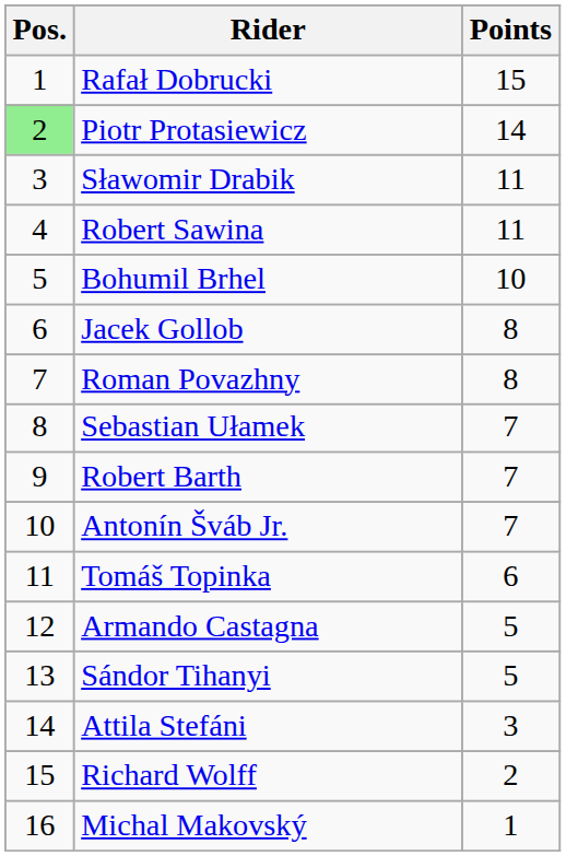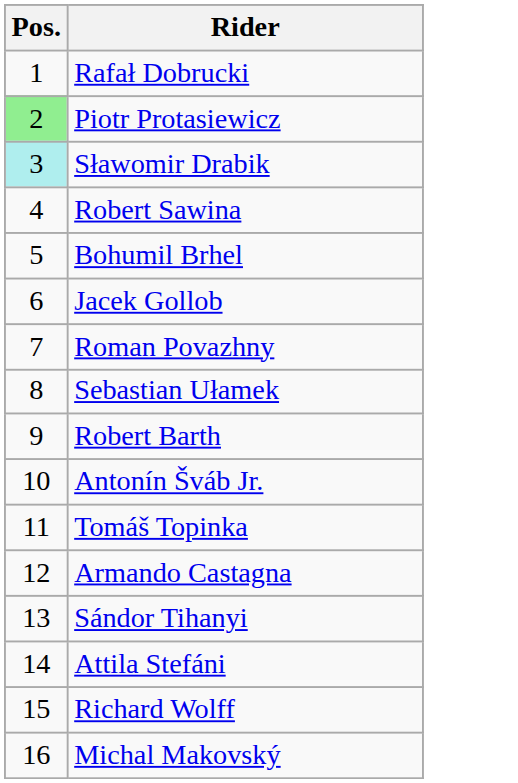 <table class=wikitable style="font-size:93%; text-align:center;">
 <tr>
 <th width=25px>Pos.</th>
 <th width=180px>Rider</th>
-<th width=40px>Points</th>
 </tr>
 <tr>
 <td>1</td>
 <td style="text-align:left;"> <a href='#'>Rafał Dobrucki</a></td>
-<td>15</td>
 </tr>
 <tr>
 <td style="background: lightgreen;">2</td>
 <td style="text-align:left;"> <a href='#'>Piotr Protasiewicz</a></td>
-<td>14</td>
 </tr>
 <tr>
-<td>3</td>
+<td style="background: paleturquoise;">3</td>
 <td style="text-align:left;"> <a href='#'>Sławomir Drabik</a></td>
-<td>11</td>
 </tr>
 <tr>
 <td>4</td>
 <td style="text-align:left;"> <a href='#'>Robert Sawina</a></td>
-<td>11</td>
 </tr>
 <tr>
 <td>5</td>
 <td style="text-align:left;"> <a href='#'>Bohumil Brhel</a></td>
-<td>10</td>
 </tr>
 <tr>
 <td>6</td>
 <td style="text-align:left;"> <a href='#'>Jacek Gollob</a></td>
-<td>8</td>
 </tr>
 <tr>
 <td>7</td>
 <td style="text-align:left;"> <a href='#'>Roman Povazhny</a></td>
-<td>8</td>
 </tr>
 <tr>
 <td>8</td>
 <td style="text-align:left;"> <a href='#'>Sebastian Ułamek</a></td>
-<td>7</td>
 </tr>
 <tr>
 <td>9</td>
 <td style="text-align:left;"> <a href='#'>Robert Barth</a></td>
-<td>7</td>
 </tr>
 <tr>
 <td>10</td>
 <td style="text-align:left;"> <a href='#'>Antonín Šváb Jr.</a></td>
-<td>7</td>
 </tr>
 <tr>
 <td>11</td>
 <td style="text-align:left;"> <a href='#'>Tomáš Topinka</a></td>
-<td>6</td>
 </tr>
 <tr>
 <td>12</td>
 <td style="text-align:left;"> <a href='#'>Armando Castagna</a></td>
-<td>5</td>
 </tr>
 <tr>
 <td>13</td>
 <td style="text-align:left;"> <a href='#'>Sándor Tihanyi</a></td>
-<td>5</td>
 </tr>
 <tr>
 <td>14</td>
 <td style="text-align:left;"> <a href='#'>Attila Stefáni</a></td>
-<td>3</td>
 </tr>
 <tr>
 <td>15</td>
 <td style="text-align:left;"> <a href='#'>Richard Wolff</a></td>
-<td>2</td>
 </tr>
 <tr>
 <td>16</td>
 <td style="text-align:left;"> <a href='#'>Michal Makovský</a></td>
-<td>1</td>
 </tr>
 </table>
